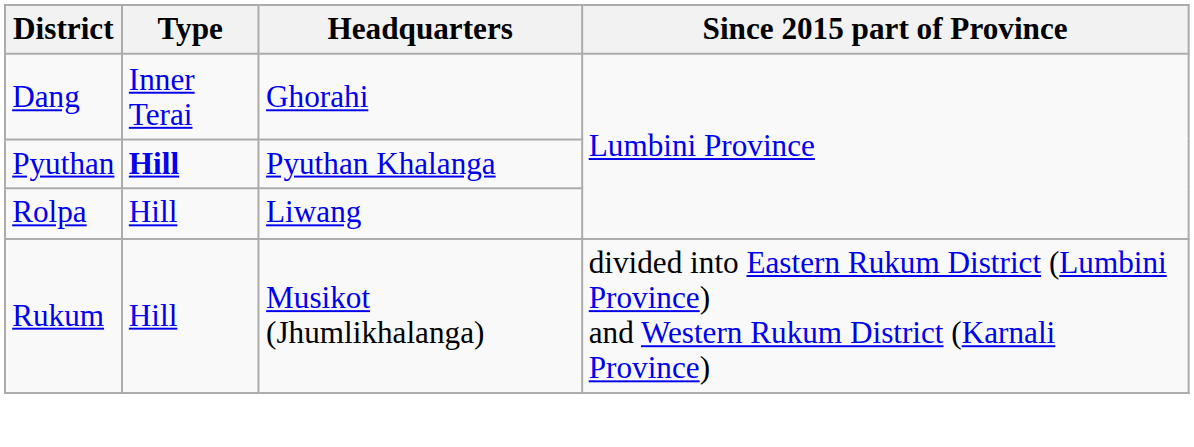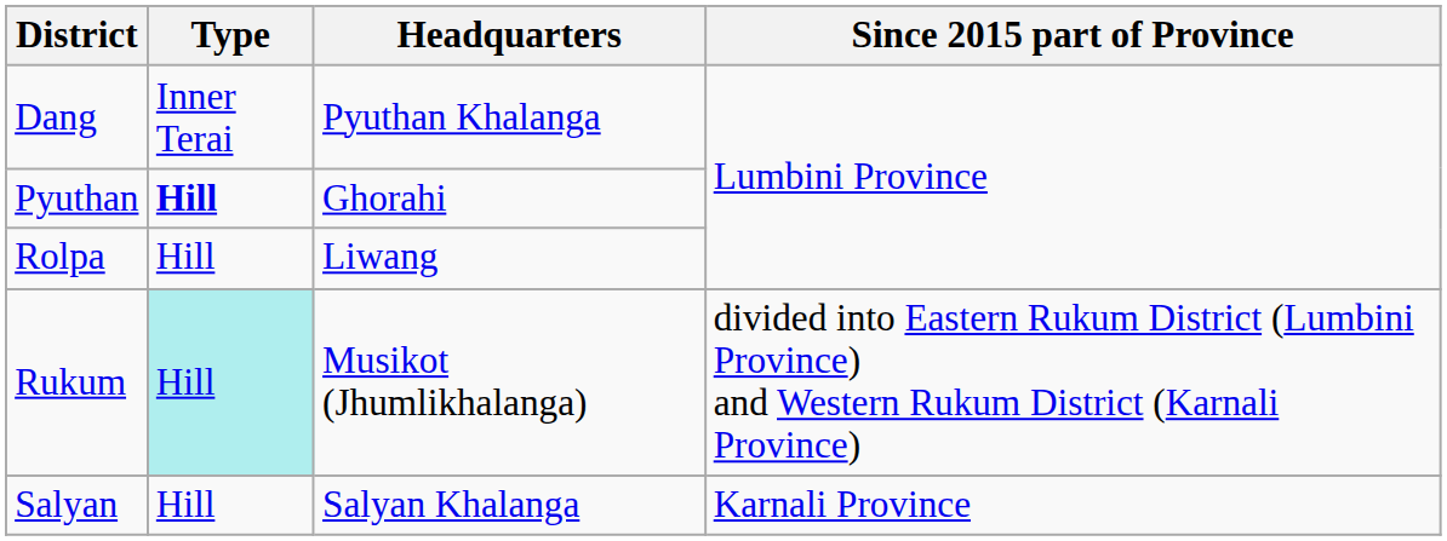 <table class="wikitable">
 <tr>
 <th>District</th>
 <th>Type</th>
 <th>Headquarters</th>
 <th>Since 2015 part of Province</th>
 </tr>
 <tr>
 <td><a href='#'>Dang</a></td>
 <td><a href='#'>Inner Terai</a></td>
-<td><a href='#'>Ghorahi</a></td>
+<td><a href='#'>Pyuthan Khalanga</a></td>
 <td rowspan="3"><a href='#'>Lumbini Province</a></td>
 </tr>
 <tr>
 <td><a href='#'>Pyuthan</a></td>
 <td><strong><a href='#'>Hill</a></strong></td>
-<td><a href='#'>Pyuthan Khalanga</a></td>
+<td><a href='#'>Ghorahi</a></td>
 </tr>
 <tr>
 <td><a href='#'>Rolpa</a></td>
 <td><a href='#'>Hill</a></td>
 <td><a href='#'>Liwang</a></td>
 </tr>
 <tr>
 <td><a href='#'>Rukum</a></td>
-<td><a href='#'>Hill</a></td>
+<td style="background: paleturquoise;"><a href='#'>Hill</a></td>
 <td><a href='#'>Musikot</a> (Jhumlikhalanga)</td>
 <td>divided into <a href='#'>Eastern Rukum District</a> (<a href='#'>Lumbini Province</a>)  <br> and <a href='#'>Western Rukum District</a> (<a href='#'>Karnali Province</a>)</td>
 </tr>
+<tr>
+<td><a href='#'>Salyan</a></td>
+<td><a href='#'>Hill</a></td>
+<td><a href='#'>Salyan Khalanga</a></td>
+<td><a href='#'>Karnali Province</a></td>
+</tr>
 </table>
